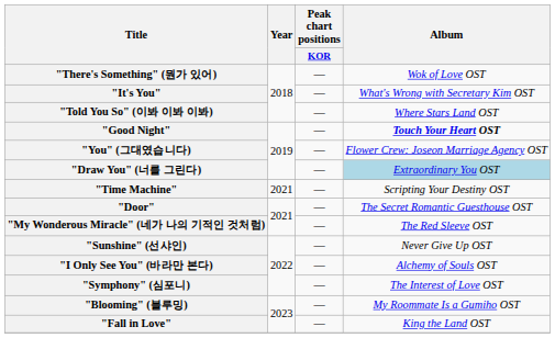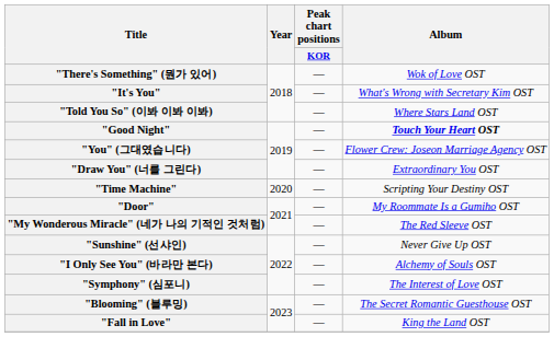 <table class="wikitable plainrowheaders" style="text-align:center;">
 <tr>
 <th scope="col" rowspan="2">Title</th>
 <th scope="col" rowspan="2">Year</th>
 <th scope="col">Peak chart positions</th>
 <th scope="col" rowspan="2">Album</th>
 </tr>
 <tr>
 <th scope="col" style="width:3.5em;font-size:90%;"><a href='#'>KOR</a></th>
 </tr>
 <tr>
 <th scope="row">"There's Something" (뭔가 있어)</th>
 <td rowspan="3">2018</td>
 <td>—</td>
 <td><em><a href='#'>Wok of Love</a> OST</em></td>
 </tr>
 <tr>
 <th scope="row">"It's You"</th>
 <td>—</td>
 <td><em><a href='#'>What's Wrong with Secretary Kim</a> OST</em></td>
 </tr>
 <tr>
 <th scope="row">"Told You So" (이봐 이봐 이봐)</th>
 <td>—</td>
 <td><em><a href='#'>Where Stars Land</a> OST</em></td>
 </tr>
 <tr>
 <th scope="row">"Good Night"</th>
 <td rowspan="3">2019</td>
 <td>—</td>
 <td><strong><em><a href='#'>Touch Your Heart</a> OST</em></strong></td>
 </tr>
 <tr>
 <th scope="row">"You" (그대였습니다)</th>
 <td>—</td>
 <td><em><a href='#'>Flower Crew: Joseon Marriage Agency</a> OST</em></td>
 </tr>
 <tr>
 <th scope="row">"Draw You" (너를 그린다)</th>
 <td>—</td>
-<td style="background: lightblue;"><em><a href='#'>Extraordinary You</a> OST</em></td>
+<td><em><a href='#'>Extraordinary You</a> OST</em></td>
 </tr>
 <tr>
 <th scope="row">"Time Machine"</th>
-<td rowspab="3">2021</td>
+<td rowspab="3">2020</td>
 <td>—</td>
 <td><em>Scripting Your Destiny OST</em></td>
 </tr>
 <tr>
 <th scope="row">"Door"</th>
 <td rowspan=2>2021</td>
 <td>—</td>
-<td><em><a href='#'>The Secret Romantic Guesthouse</a> OST</em></td>
+<td><em><a href='#'>My Roommate Is a Gumiho</a> OST</em></td>
 </tr>
 <tr>
 <th scope="row">"My Wonderous Miracle" (네가 나의 기적인 것처럼)</th>
 <td>—</td>
 <td><em><a href='#'>The Red Sleeve</a> OST</em></td>
 </tr>
 <tr>
 <th scope="row">"Sunshine" (선샤인)</th>
 <td rowspan=3>2022</td>
 <td>—</td>
 <td><em>Never Give Up OST</em></td>
 </tr>
 <tr>
 <th scope="row">"I Only See You" (바라만 본다)</th>
 <td>—</td>
 <td><em><a href='#'>Alchemy of Souls</a> OST</em></td>
 </tr>
 <tr>
 <th scope="row">"Symphony" (심포니)</th>
 <td>—</td>
 <td><em><a href='#'>The Interest of Love</a> OST</em></td>
 </tr>
 <tr>
 <th scope="row">"Blooming" (블루밍)</th>
 <td rowspan=2>2023</td>
 <td>—</td>
-<td><em><a href='#'>My Roommate Is a Gumiho</a> OST</em></td>
+<td><em><a href='#'>The Secret Romantic Guesthouse</a> OST</em></td>
 </tr>
 <tr>
 <th scope="row">"Fall in Love"</th>
 <td>—</td>
 <td><em><a href='#'>King the Land</a> OST</em></td>
 </tr>
 <tr>
 </tr>
 </table>
